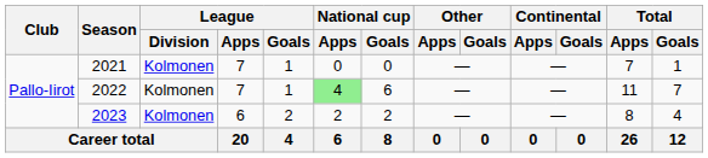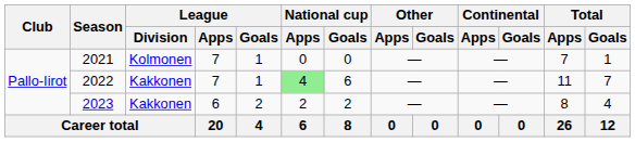 <table class="wikitable" style="text-align:center">
 <tr>
 <th rowspan="2">Club</th>
 <th rowspan="2">Season</th>
 <th colspan="3">League</th>
 <th colspan="2">National cup</th>
 <th colspan="2">Other</th>
 <th colspan="2">Continental</th>
 <th colspan="2">Total</th>
 </tr>
 <tr>
 <th>Division</th>
 <th>Apps</th>
 <th>Goals</th>
 <th>Apps</th>
 <th>Goals</th>
 <th>Apps</th>
 <th>Goals</th>
 <th>Apps</th>
 <th>Goals</th>
 <th>Apps</th>
 <th>Goals</th>
 </tr>
 <tr>
 <td rowspan="3"><a href='#'>Pallo-Iirot</a></td>
 <td>2021</td>
 <td><a href='#'>Kolmonen</a></td>
 <td>7</td>
 <td>1</td>
 <td>0</td>
 <td>0</td>
 <td colspan="2">—</td>
 <td colspan="2">—</td>
 <td>7</td>
 <td>1</td>
 </tr>
 <tr>
 <td>2022</td>
-<td>Kolmonen</td>
+<td><a href='#'>Kakkonen</a></td>
 <td>7</td>
 <td>1</td>
 <td style="background: lightgreen;">4</td>
 <td>6</td>
 <td colspan="2">—</td>
 <td colspan="2">—</td>
 <td>11</td>
 <td>7</td>
 </tr>
 <tr>
 <td><a href='#'>2023</a></td>
-<td><a href='#'>Kolmonen</a></td>
+<td><a href='#'>Kakkonen</a></td>
 <td>6</td>
 <td>2</td>
 <td>2</td>
 <td>2</td>
 <td colspan="2">—</td>
 <td colspan="2">—</td>
 <td>8</td>
 <td>4</td>
 </tr>
 <tr>
 <th colspan="3">Career total</th>
 <th>20</th>
 <th>4</th>
 <th>6</th>
 <th>8</th>
 <th>0</th>
 <th>0</th>
 <th>0</th>
 <th>0</th>
 <th>26</th>
 <th>12</th>
 </tr>
 </table>
